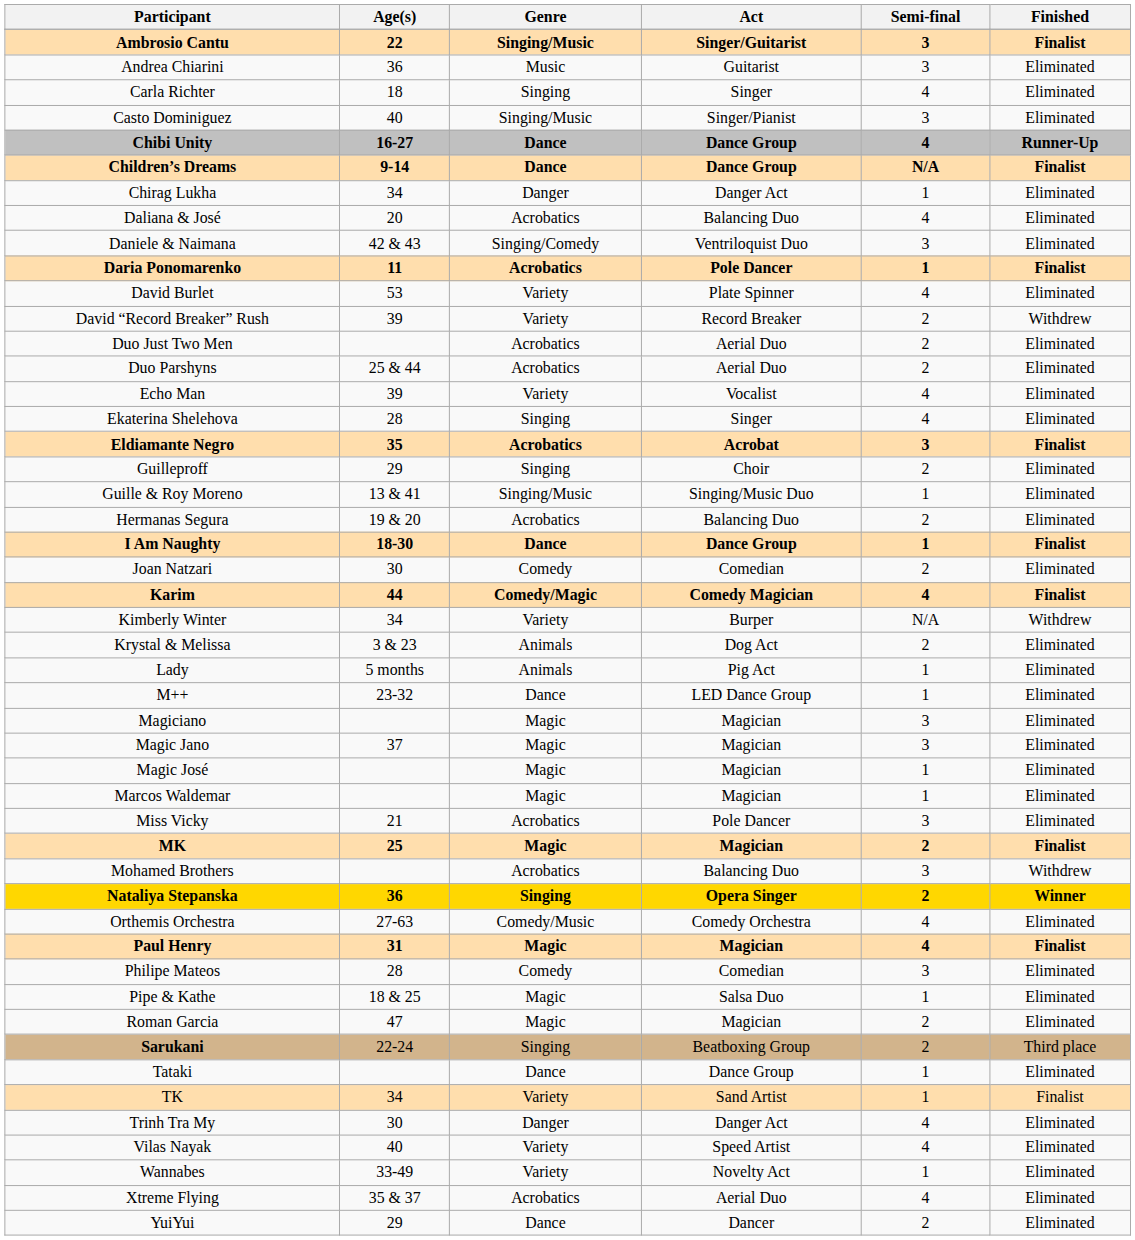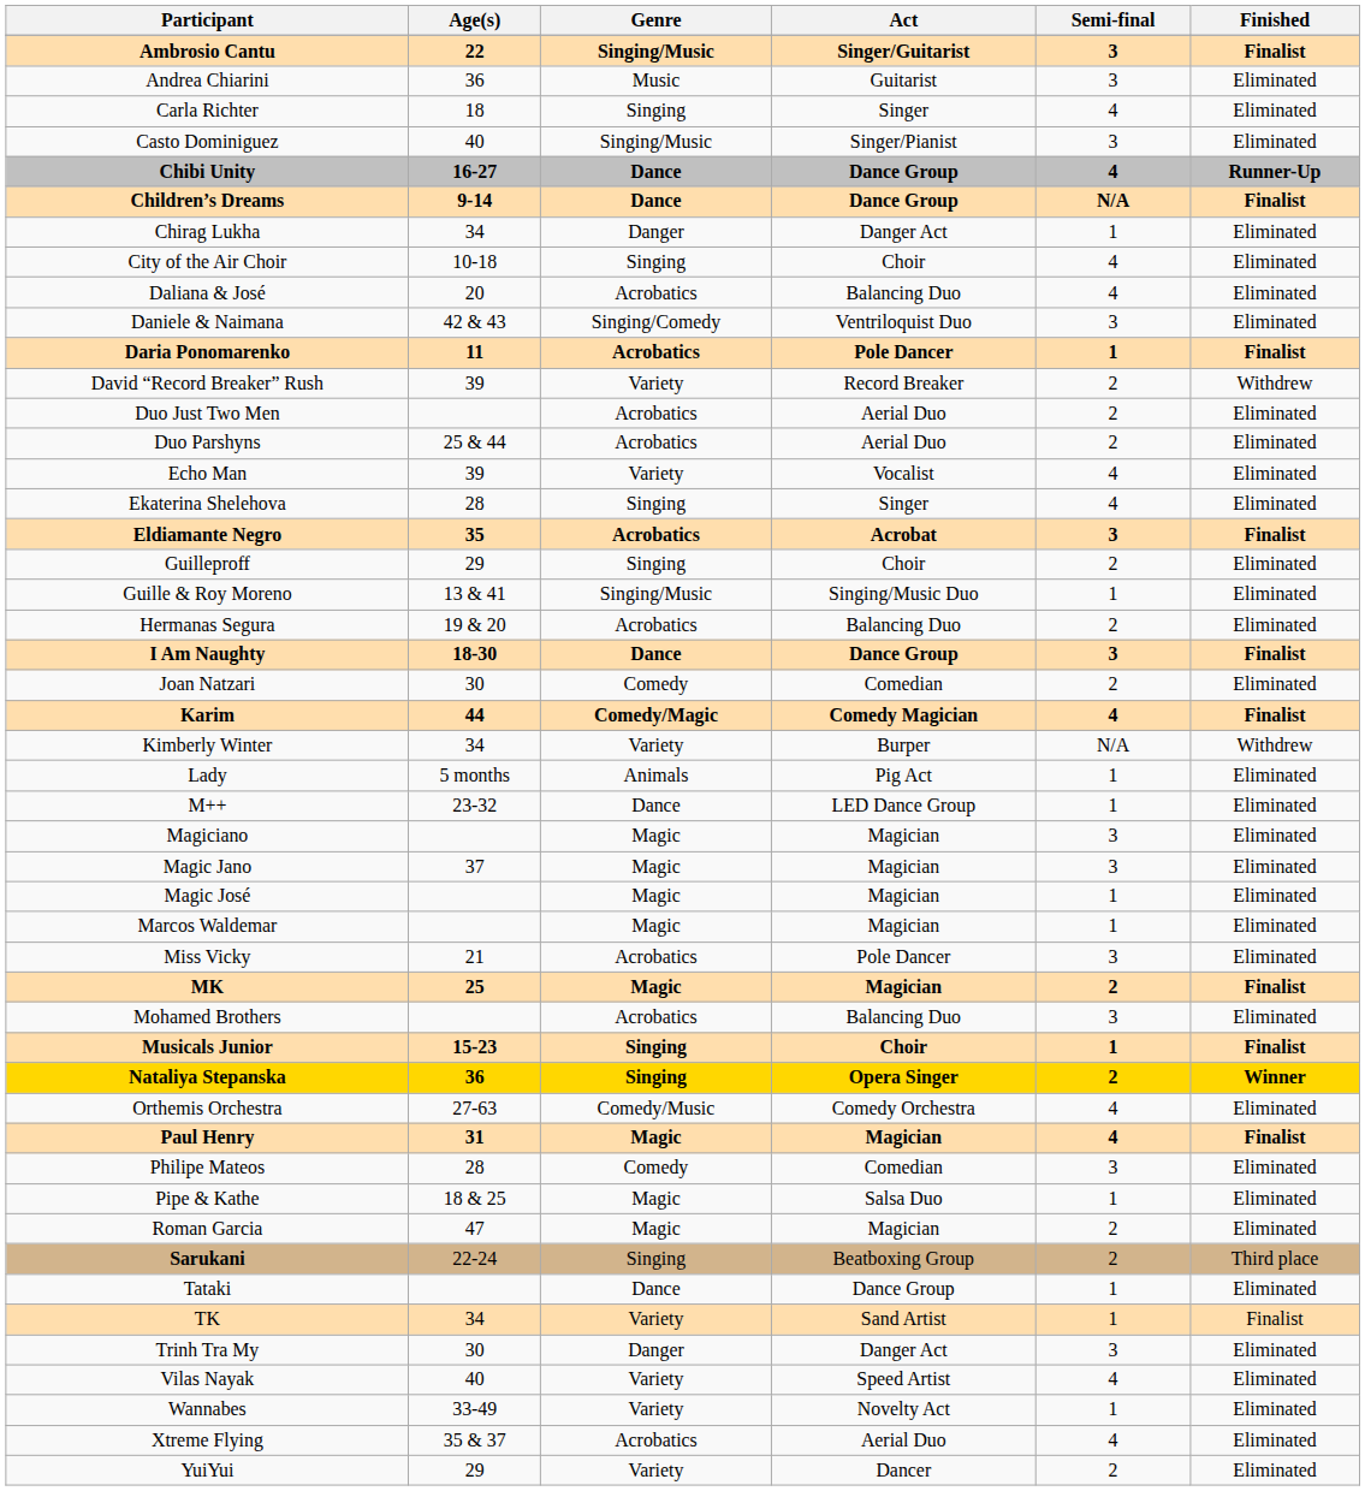 <table class="wikitable sortable" style="margin-left: auto; margin-right: auto; border: none; width:90%; text-align:center;">
 <tr>
 <th>Participant</th>
 <th>Age(s)</th>
 <th>Genre</th>
 <th>Act</th>
 <th>Semi-final</th>
 <th>Finished</th>
 </tr>
 <tr style="background:tan">
 </tr>
 <tr style="background:NavajoWhite">
 <td><strong>Ambrosio Cantu</strong></td>
 <td><strong>22</strong></td>
 <td><strong>Singing/Music</strong></td>
 <td><strong>Singer/Guitarist</strong></td>
 <td><strong>3</strong></td>
 <td><strong>Finalist</strong></td>
 </tr>
 <tr>
 <td>Andrea Chiarini</td>
 <td>36</td>
 <td>Music</td>
 <td>Guitarist</td>
 <td>3</td>
 <td>Eliminated</td>
 </tr>
 <tr>
 <td>Carla Richter</td>
 <td>18</td>
 <td>Singing</td>
 <td>Singer</td>
 <td>4</td>
 <td>Eliminated</td>
 </tr>
 <tr>
 <td>Casto Dominiguez</td>
 <td>40</td>
 <td>Singing/Music</td>
 <td>Singer/Pianist</td>
 <td>3</td>
 <td>Eliminated</td>
 </tr>
 <tr style="background:silver">
 <td><strong>Chibi Unity</strong></td>
 <td><strong>16-27</strong></td>
 <td><strong>Dance</strong></td>
 <td><strong>Dance Group</strong></td>
 <td><strong>4</strong></td>
 <td><strong>Runner-Up</strong></td>
 </tr>
 <tr style="background:NavajoWhite">
 <td><strong>Children’s Dreams</strong> <strong></strong></td>
 <td><strong>9-14</strong></td>
 <td><strong>Dance</strong></td>
 <td><strong>Dance Group</strong></td>
 <td><strong>N/A</strong></td>
 <td><strong>Finalist</strong></td>
 </tr>
 <tr>
 <td>Chirag Lukha</td>
 <td>34</td>
 <td>Danger</td>
 <td>Danger Act</td>
 <td>1</td>
 <td>Eliminated</td>
 </tr>
 <tr>
+<td>City of the Air Choir</td>
+<td>10-18</td>
+<td>Singing</td>
+<td>Choir</td>
+<td>4</td>
+<td>Eliminated</td>
+</tr>
+<tr>
 <td>Daliana & José</td>
 <td>20</td>
 <td>Acrobatics</td>
 <td>Balancing Duo</td>
 <td>4</td>
 <td>Eliminated</td>
 </tr>
 <tr>
 <td>Daniele & Naimana</td>
 <td>42 & 43</td>
 <td>Singing/Comedy</td>
 <td>Ventriloquist Duo</td>
 <td>3</td>
 <td>Eliminated</td>
 </tr>
 <tr style="background:NavajoWhite">
 <td><strong>Daria Ponomarenko</strong></td>
 <td><strong>11</strong></td>
 <td><strong>Acrobatics</strong></td>
 <td><strong>Pole Dancer</strong></td>
 <td><strong>1</strong></td>
 <td><strong>Finalist</strong></td>
-</tr>
-<tr>
-<td>David Burlet</td>
-<td>53</td>
-<td>Variety</td>
-<td>Plate Spinner</td>
-<td>4</td>
-<td>Eliminated</td>
 </tr>
 <tr>
 <td>David “Record Breaker” Rush</td>
 <td>39</td>
 <td>Variety</td>
 <td>Record Breaker</td>
 <td>2</td>
 <td>Withdrew</td>
 </tr>
 <tr>
 <td>Duo Just Two Men</td>
 <td></td>
 <td>Acrobatics</td>
 <td>Aerial Duo</td>
 <td>2</td>
 <td>Eliminated</td>
 </tr>
 <tr>
 <td>Duo Parshyns</td>
 <td>25 & 44</td>
 <td>Acrobatics</td>
 <td>Aerial Duo</td>
 <td>2</td>
 <td>Eliminated</td>
 </tr>
 <tr>
 <td>Echo Man</td>
 <td>39</td>
 <td>Variety</td>
 <td>Vocalist</td>
 <td>4</td>
 <td>Eliminated</td>
 </tr>
 <tr>
 <td>Ekaterina Shelehova <strong></strong></td>
 <td>28</td>
 <td>Singing</td>
 <td>Singer</td>
 <td>4</td>
 <td>Eliminated</td>
 </tr>
 <tr style="background:NavajoWhite">
 <td><strong>Eldiamante Negro</strong> <strong></strong></td>
 <td><strong>35</strong></td>
 <td><strong>Acrobatics</strong></td>
 <td><strong>Acrobat </strong></td>
 <td><strong>3</strong></td>
 <td><strong>Finalist</strong></td>
 </tr>
 <tr>
 <td>Guilleproff <strong></strong></td>
 <td>29</td>
 <td>Singing</td>
 <td>Choir</td>
 <td>2</td>
 <td>Eliminated</td>
 </tr>
 <tr>
 <td>Guille & Roy Moreno</td>
 <td>13 & 41</td>
 <td>Singing/Music</td>
 <td>Singing/Music Duo</td>
 <td>1</td>
 <td>Eliminated</td>
 </tr>
 <tr>
 <td>Hermanas Segura</td>
 <td>19 & 20</td>
 <td>Acrobatics</td>
 <td>Balancing Duo</td>
 <td>2</td>
 <td>Eliminated</td>
 </tr>
 <tr style="background:NavajoWhite">
 <td><strong>I Am Naughty</strong></td>
 <td><strong>18-30</strong></td>
 <td><strong>Dance</strong></td>
 <td><strong>Dance Group</strong></td>
-<td><strong>1</strong></td>
+<td><strong>3</strong></td>
 <td><strong>Finalist</strong></td>
 </tr>
 <tr>
 <td>Joan Natzari</td>
 <td>30</td>
 <td>Comedy</td>
 <td>Comedian</td>
 <td>2</td>
 <td>Eliminated</td>
 </tr>
 <tr style="background:NavajoWhite">
 <td><strong>Karim</strong></td>
 <td><strong>44</strong></td>
 <td><strong>Comedy/Magic</strong></td>
 <td><strong>Comedy Magician</strong></td>
 <td><strong>4</strong></td>
 <td><strong>Finalist</strong></td>
 </tr>
 <tr>
 <td>Kimberly Winter <strong></strong></td>
 <td>34</td>
 <td>Variety</td>
 <td>Burper</td>
 <td>N/A</td>
 <td>Withdrew</td>
-</tr>
-<tr>
-<td>Krystal & Melissa</td>
-<td>3 & 23</td>
-<td>Animals</td>
-<td>Dog Act</td>
-<td>2</td>
-<td>Eliminated</td>
 </tr>
 <tr>
 <td>Lady</td>
 <td>5 months</td>
 <td>Animals</td>
 <td>Pig Act</td>
 <td>1</td>
 <td>Eliminated</td>
 </tr>
 <tr>
 <td>M++</td>
 <td>23-32</td>
 <td>Dance</td>
 <td>LED Dance Group</td>
 <td>1</td>
 <td>Eliminated</td>
 </tr>
 <tr>
 <td>Magiciano</td>
 <td></td>
 <td>Magic</td>
 <td>Magician</td>
 <td>3</td>
 <td>Eliminated</td>
 </tr>
 <tr>
 <td>Magic Jano</td>
 <td>37</td>
 <td>Magic</td>
 <td>Magician</td>
 <td>3</td>
 <td>Eliminated</td>
 </tr>
 <tr>
 <td>Magic José</td>
 <td></td>
 <td>Magic</td>
 <td>Magician</td>
 <td>1</td>
 <td>Eliminated</td>
 </tr>
 <tr>
 <td>Marcos Waldemar</td>
 <td></td>
 <td>Magic</td>
 <td>Magician</td>
 <td>1</td>
 <td>Eliminated</td>
 </tr>
 <tr>
 <td>Miss Vicky <strong></strong></td>
 <td>21</td>
 <td>Acrobatics</td>
 <td>Pole Dancer</td>
 <td>3</td>
 <td>Eliminated</td>
 </tr>
 <tr style="background:NavajoWhite">
 <td><strong>MK</strong> <strong></strong></td>
 <td><strong>25</strong></td>
 <td><strong>Magic</strong></td>
 <td><strong>Magician</strong></td>
 <td><strong>2</strong></td>
 <td><strong>Finalist</strong></td>
 </tr>
 <tr>
 <td>Mohamed Brothers</td>
 <td></td>
 <td>Acrobatics</td>
 <td>Balancing Duo</td>
 <td>3</td>
-<td>Withdrew</td>
+<td>Eliminated</td>
+</tr>
+<tr style="background:NavajoWhite">
+<td><strong>Musicals Junior</strong> <strong></strong> <strong></strong></td>
+<td><strong>15-23</strong></td>
+<td><strong>Singing</strong></td>
+<td><strong>Choir</strong></td>
+<td><strong>1</strong></td>
+<td><strong>Finalist</strong></td>
 </tr>
 <tr style="background:gold">
 <td><strong>Nataliya Stepanska</strong></td>
 <td><strong>36</strong></td>
 <td><strong>Singing</strong></td>
 <td><strong>Opera Singer</strong></td>
 <td><strong>2</strong></td>
 <td><strong>Winner</strong></td>
 </tr>
 <tr>
 <td>Orthemis Orchestra</td>
 <td>27-63</td>
 <td>Comedy/Music</td>
 <td>Comedy Orchestra</td>
 <td>4</td>
 <td>Eliminated</td>
 </tr>
 <tr style="background:NavajoWhite">
 <td><strong>Paul Henry</strong> <strong></strong></td>
 <td><strong>31</strong></td>
 <td><strong>Magic</strong></td>
 <td><strong>Magician</strong></td>
 <td><strong>4</strong></td>
 <td><strong>Finalist</strong></td>
 </tr>
 <tr>
 <td>Philipe Mateos</td>
 <td>28</td>
 <td>Comedy</td>
 <td>Comedian</td>
 <td>3</td>
 <td>Eliminated</td>
 </tr>
 <tr>
 <td>Pipe & Kathe</td>
 <td>18 & 25</td>
 <td>Magic</td>
 <td>Salsa Duo</td>
 <td>1</td>
 <td>Eliminated</td>
 </tr>
 <tr>
 <td>Roman Garcia</td>
 <td>47</td>
 <td>Magic</td>
 <td>Magician</td>
 <td>2</td>
 <td>Eliminated</td>
 </tr>
 <tr style="background:tan">
 <td><strong>Sarukani</strong> <strong></td>
 <td></strong>22-24<strong></td>
 <td></strong>Singing<strong></td>
 <td></strong>Beatboxing Group<strong></td>
 <td></strong>2<strong></td>
 <td></strong>Third place<strong></td>
 </tr>
 <tr>
 <td>Tataki</td>
 <td></td>
 <td>Dance</td>
 <td>Dance Group</td>
 <td>1</td>
 <td>Eliminated</td>
 </tr>
 <tr style="background:NavajoWhite">
 <td></strong>TK<strong></td>
 <td></strong>34<strong></td>
 <td></strong>Variety<strong></td>
 <td></strong>Sand Artist<strong></td>
 <td></strong>1<strong></td>
 <td></strong>Finalist<strong></td>
 </tr>
 <tr>
 <td>Trinh Tra My</td>
 <td>30</td>
 <td>Danger</td>
 <td>Danger Act</td>
-<td>4</td>
+<td>3</td>
 <td>Eliminated</td>
 </tr>
 <tr>
 <td>Vilas Nayak</td>
 <td>40</td>
 <td>Variety</td>
 <td>Speed Artist</td>
 <td>4</td>
 <td>Eliminated</td>
 </tr>
 <tr>
 <td>Wannabes</td>
 <td>33-49</td>
 <td>Variety</td>
 <td>Novelty Act</td>
 <td>1</td>
 <td>Eliminated</td>
 </tr>
 <tr>
 <td>Xtreme Flying</td>
 <td>35 & 37</td>
 <td>Acrobatics</td>
 <td>Aerial Duo</td>
 <td>4</td>
 <td>Eliminated</td>
 </tr>
 <tr>
 <td>YuiYui</td>
 <td>29</td>
-<td>Dance</td>
+<td>Variety</td>
 <td>Dancer</td>
 <td>2</td>
 <td>Eliminated</td>
 </tr>
 </table>
